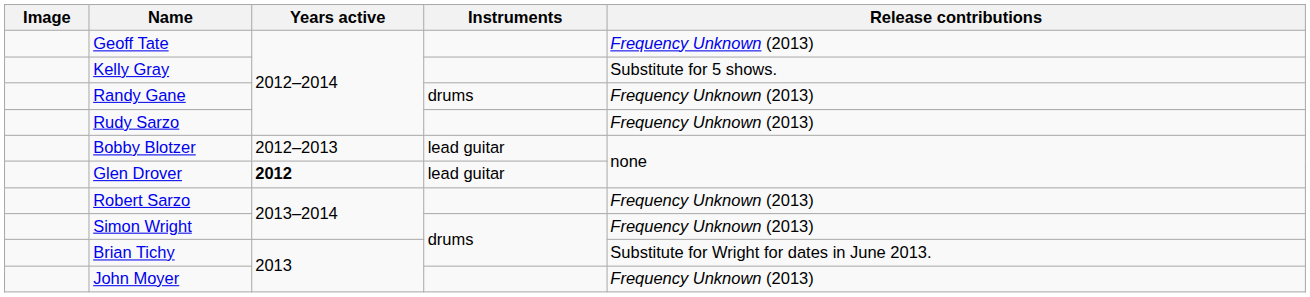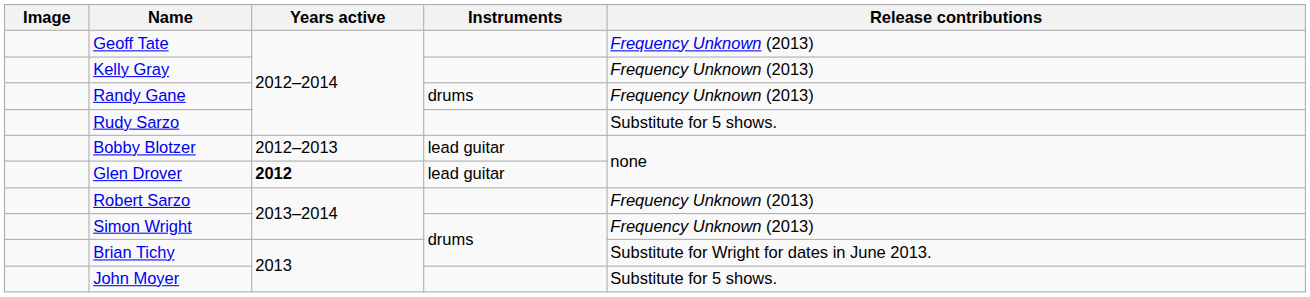 <table class="wikitable" border="1" width="100%">
 <tr>
 <th width="75">Image</th>
 <th width="150">Name</th>
 <th width="160">Years active</th>
 <th width="170">Instruments</th>
 <th>Release contributions</th>
 </tr>
 <tr>
 <td></td>
 <td><a href='#'>Geoff Tate</a></td>
 <td rowspan="4">2012–2014</td>
 <td></td>
 <td><em><a href='#'>Frequency Unknown</a></em> (2013)</td>
 </tr>
 <tr>
 <td></td>
 <td><a href='#'>Kelly Gray</a></td>
 <td></td>
-<td>Substitute for 5 shows.</td>
+<td><em>Frequency Unknown</em> (2013) </td>
 </tr>
 <tr>
 <td></td>
 <td><a href='#'>Randy Gane</a></td>
 <td>drums</td>
 <td><em>Frequency Unknown</em> (2013) </td>
 </tr>
 <tr>
 <td></td>
 <td><a href='#'>Rudy Sarzo</a></td>
 <td></td>
-<td><em>Frequency Unknown</em> (2013) </td>
+<td>Substitute for 5 shows.</td>
 </tr>
 <tr>
 <td></td>
 <td><a href='#'>Bobby Blotzer</a></td>
 <td>2012–2013</td>
 <td>lead guitar</td>
 <td rowspan="2">none</td>
 </tr>
 <tr>
 <td></td>
 <td><a href='#'>Glen Drover</a></td>
 <td><strong>2012</strong></td>
 <td>lead guitar</td>
 </tr>
 <tr>
 <td></td>
 <td><a href='#'>Robert Sarzo</a></td>
 <td rowspan="2">2013–2014</td>
 <td></td>
 <td><em>Frequency Unknown</em> (2013) </td>
 </tr>
 <tr>
 <td></td>
 <td><a href='#'>Simon Wright</a></td>
 <td rowspan="2">drums</td>
 <td><em>Frequency Unknown</em> (2013) </td>
 </tr>
 <tr>
 <td></td>
 <td><a href='#'>Brian Tichy</a></td>
 <td rowspan="2">2013 </td>
 <td>Substitute for Wright for dates in June 2013.</td>
 </tr>
 <tr>
 <td></td>
 <td><a href='#'>John Moyer</a></td>
 <td></td>
-<td><em>Frequency Unknown</em> (2013) </td>
+<td>Substitute for 5 shows.</td>
 </tr>
 </table>
